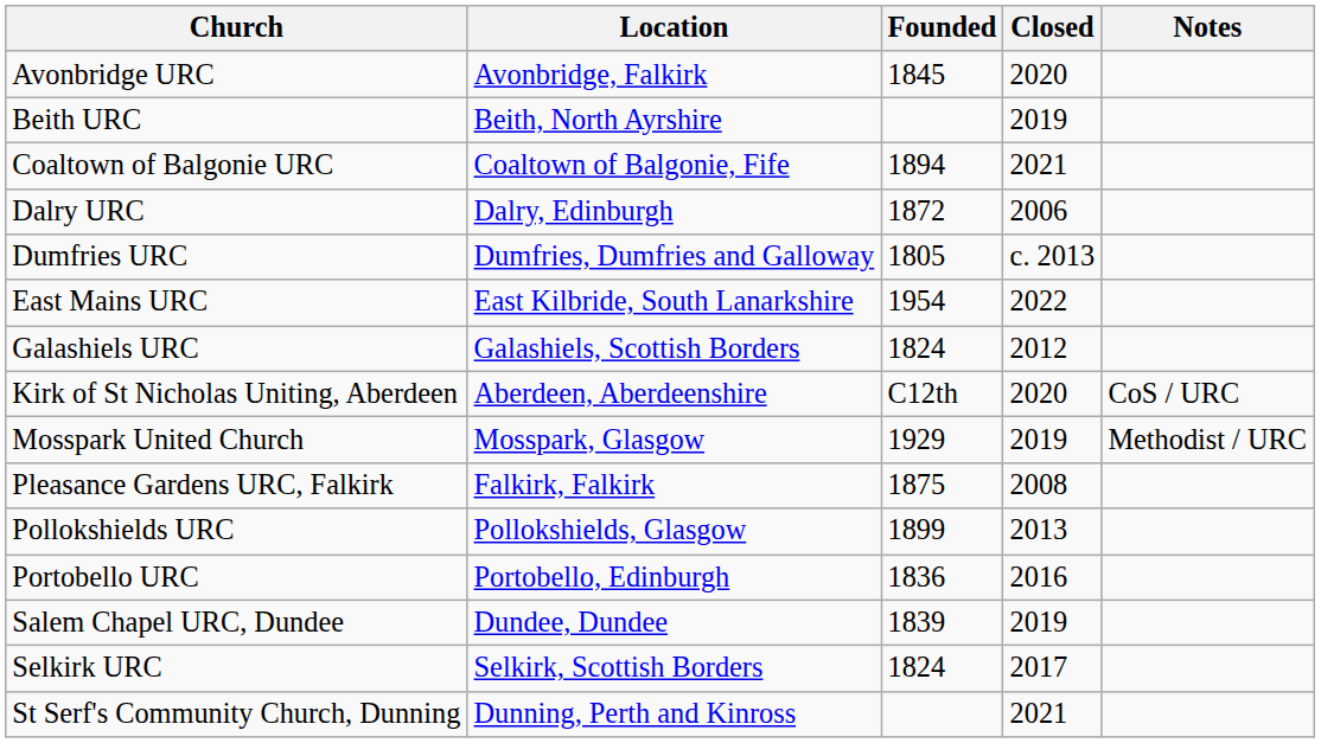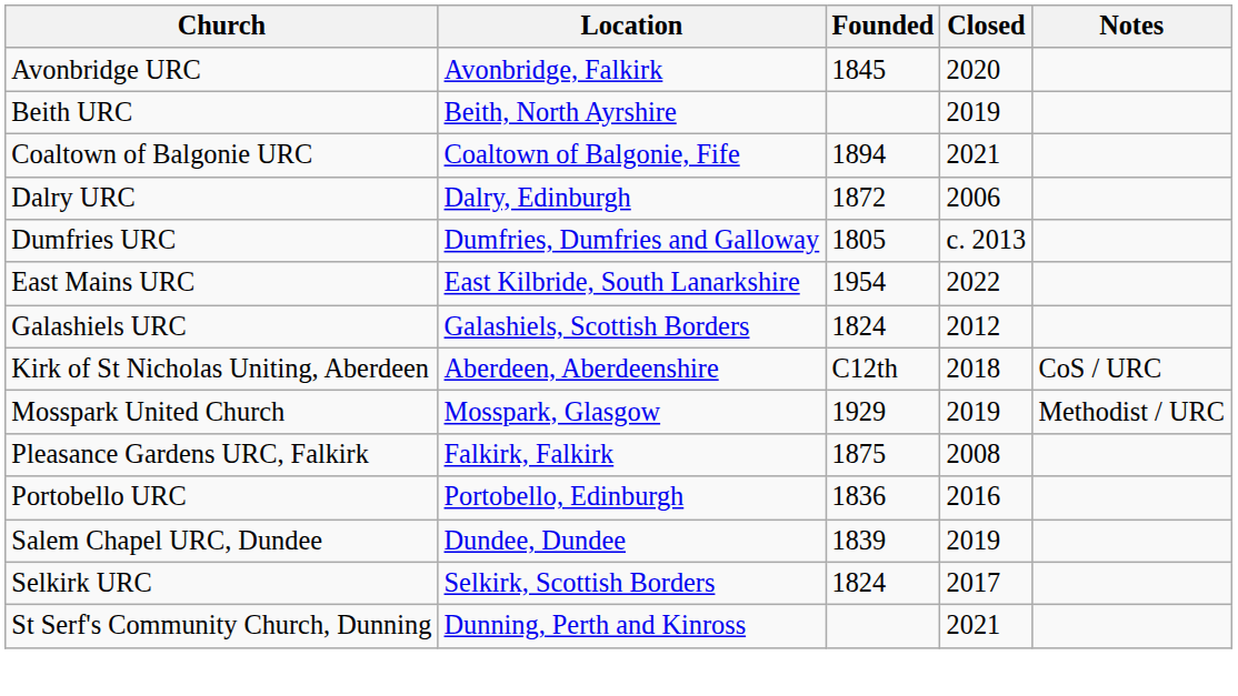 <table class="wikitable sortable">
 <tr>
 <th>Church</th>
 <th>Location</th>
 <th>Founded</th>
 <th>Closed</th>
 <th>Notes</th>
 </tr>
 <tr>
 <td>Avonbridge URC</td>
 <td><a href='#'>Avonbridge, Falkirk</a></td>
 <td>1845</td>
 <td>2020</td>
 <td></td>
 </tr>
 <tr>
 <td>Beith URC</td>
 <td><a href='#'>Beith, North Ayrshire</a></td>
 <td></td>
 <td>2019</td>
 <td></td>
 </tr>
 <tr>
 <td>Coaltown of Balgonie URC</td>
 <td><a href='#'>Coaltown of Balgonie, Fife</a></td>
 <td>1894</td>
 <td>2021</td>
 <td></td>
 </tr>
 <tr>
 <td>Dalry URC</td>
 <td><a href='#'>Dalry, Edinburgh</a></td>
 <td>1872</td>
 <td>2006</td>
 <td></td>
 </tr>
 <tr>
 <td>Dumfries URC</td>
 <td><a href='#'>Dumfries, Dumfries and Galloway</a></td>
 <td>1805</td>
 <td>c. 2013</td>
 <td></td>
 </tr>
 <tr>
 <td>East Mains URC</td>
 <td><a href='#'>East Kilbride, South Lanarkshire</a></td>
 <td>1954</td>
 <td>2022</td>
 <td></td>
 </tr>
 <tr>
 <td>Galashiels URC</td>
 <td><a href='#'>Galashiels, Scottish Borders</a></td>
 <td>1824</td>
 <td>2012</td>
 <td></td>
 </tr>
 <tr>
 <td>Kirk of St Nicholas Uniting, Aberdeen</td>
 <td><a href='#'>Aberdeen, Aberdeenshire</a></td>
 <td>C12th</td>
-<td>2020</td>
+<td>2018</td>
 <td>CoS / URC</td>
 </tr>
 <tr>
 <td>Mosspark United Church</td>
 <td><a href='#'>Mosspark, Glasgow</a></td>
 <td>1929</td>
 <td>2019</td>
 <td>Methodist / URC</td>
 </tr>
 <tr>
 <td>Pleasance Gardens URC, Falkirk</td>
 <td><a href='#'>Falkirk, Falkirk</a></td>
 <td>1875</td>
 <td>2008</td>
-<td></td>
-</tr>
-<tr>
-<td>Pollokshields URC</td>
-<td><a href='#'>Pollokshields, Glasgow</a></td>
-<td>1899</td>
-<td>2013</td>
 <td></td>
 </tr>
 <tr>
 <td>Portobello URC</td>
 <td><a href='#'>Portobello, Edinburgh</a></td>
 <td>1836</td>
 <td>2016</td>
 <td></td>
 </tr>
 <tr>
 <td>Salem Chapel URC, Dundee</td>
 <td><a href='#'>Dundee, Dundee</a></td>
 <td>1839</td>
 <td>2019</td>
 <td></td>
 </tr>
 <tr>
 <td>Selkirk URC</td>
 <td><a href='#'>Selkirk, Scottish Borders</a></td>
 <td>1824</td>
 <td>2017</td>
 <td></td>
 </tr>
 <tr>
 <td>St Serf's Community Church, Dunning</td>
 <td><a href='#'>Dunning, Perth and Kinross</a></td>
 <td></td>
 <td>2021</td>
 <td></td>
 </tr>
 </table>
